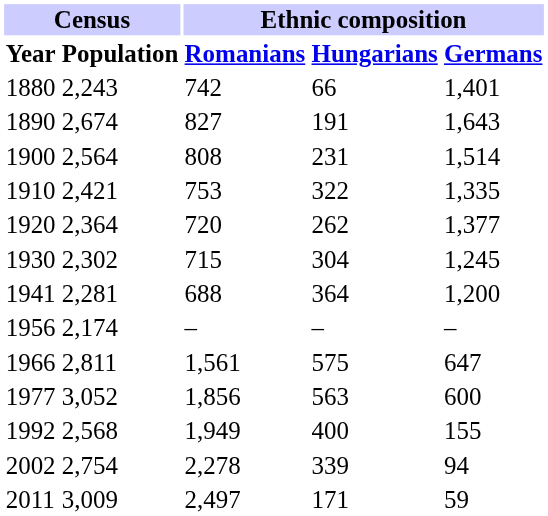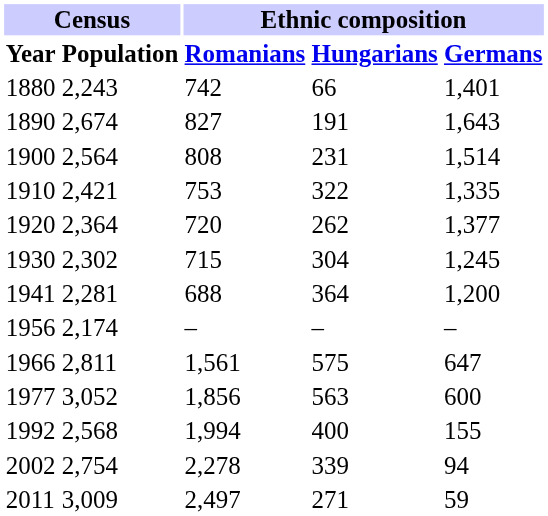 <table class="toccolours">
 <tr>
 <th align="center" colspan="2" style="background:#ccccff;">Census</th>
 <th align="center" colspan="3" style="background:#ccccff;">Ethnic composition</th>
 </tr>
 <tr>
 <th>Year</th>
 <th>Population</th>
 <th><a href='#'>Romanians</a></th>
 <th><a href='#'>Hungarians</a></th>
 <th><a href='#'>Germans</a></th>
 </tr>
 <tr>
 <td>1880</td>
 <td>2,243</td>
 <td>742</td>
 <td>66</td>
 <td>1,401</td>
 </tr>
 <tr>
 <td>1890</td>
 <td>2,674</td>
 <td>827</td>
 <td>191</td>
 <td>1,643</td>
 </tr>
 <tr>
 <td>1900</td>
 <td>2,564</td>
 <td>808</td>
 <td>231</td>
 <td>1,514</td>
 </tr>
 <tr>
 <td>1910</td>
 <td>2,421</td>
 <td>753</td>
 <td>322</td>
 <td>1,335</td>
 </tr>
 <tr>
 <td>1920</td>
 <td>2,364</td>
 <td>720</td>
 <td>262</td>
 <td>1,377</td>
 </tr>
 <tr>
 <td>1930</td>
 <td>2,302</td>
 <td>715</td>
 <td>304</td>
 <td>1,245</td>
 </tr>
 <tr>
 <td>1941</td>
 <td>2,281</td>
 <td>688</td>
 <td>364</td>
 <td>1,200</td>
 </tr>
 <tr>
 <td>1956</td>
 <td>2,174</td>
 <td>–</td>
 <td>–</td>
 <td>–</td>
 </tr>
 <tr>
 <td>1966</td>
 <td>2,811</td>
 <td>1,561</td>
 <td>575</td>
 <td>647</td>
 </tr>
 <tr>
 <td>1977</td>
 <td>3,052</td>
 <td>1,856</td>
 <td>563</td>
 <td>600</td>
 </tr>
 <tr>
 <td>1992</td>
 <td>2,568</td>
-<td>1,949</td>
+<td>1,994</td>
 <td>400</td>
 <td>155</td>
 </tr>
 <tr>
 <td>2002</td>
 <td>2,754</td>
 <td>2,278</td>
 <td>339</td>
 <td>94</td>
 </tr>
 <tr>
 <td>2011</td>
 <td>3,009</td>
 <td>2,497</td>
-<td>171</td>
+<td>271</td>
 <td>59</td>
 </tr>
 </table>
